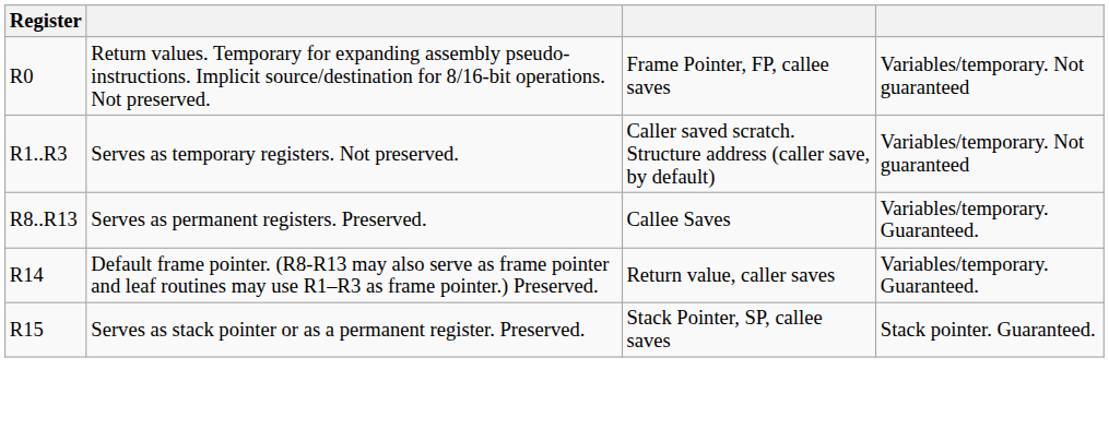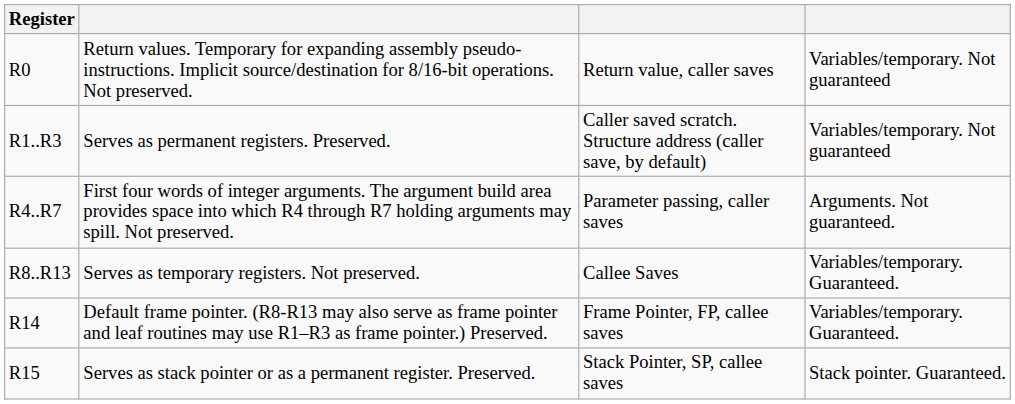 <table class="wikitable">
 <tr>
 <th>Register</th>
 <th></th>
 <th></th>
 <th></th>
 </tr>
 <tr>
 <td>R0</td>
 <td>Return values. Temporary for expanding assembly pseudo-instructions. Implicit source/destination for 8/16-bit operations. Not preserved.</td>
-<td>Frame Pointer, FP, callee saves</td>
+<td>Return value, caller saves</td>
 <td>Variables/temporary. Not guaranteed</td>
 </tr>
 <tr>
 <td>R1..R3</td>
-<td>Serves as temporary registers. Not preserved.</td>
+<td>Serves as permanent registers. Preserved.</td>
 <td>Caller saved scratch. Structure address (caller save, by default)</td>
 <td>Variables/temporary. Not guaranteed</td>
 </tr>
 <tr>
+<td>R4..R7</td>
+<td>First four words of integer arguments. The argument build area provides space into which R4 through R7 holding arguments may spill. Not preserved.</td>
+<td>Parameter passing, caller saves</td>
+<td>Arguments. Not guaranteed.</td>
+</tr>
+<tr>
 <td>R8..R13</td>
-<td>Serves as permanent registers. Preserved.</td>
+<td>Serves as temporary registers. Not preserved.</td>
 <td>Callee Saves</td>
 <td>Variables/temporary. Guaranteed.</td>
 </tr>
 <tr>
 <td>R14</td>
 <td>Default frame pointer. (R8-R13 may also serve as frame pointer and leaf routines may use R1–R3 as frame pointer.) Preserved.</td>
-<td>Return value, caller saves</td>
+<td>Frame Pointer, FP, callee saves</td>
 <td>Variables/temporary. Guaranteed.</td>
 </tr>
 <tr>
 <td>R15</td>
 <td>Serves as stack pointer or as a permanent register. Preserved.</td>
 <td>Stack Pointer, SP, callee saves</td>
 <td>Stack pointer. Guaranteed.</td>
 </tr>
 </table>
